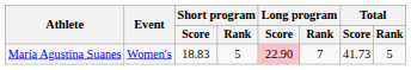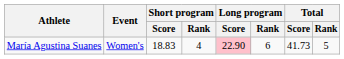 <table class="wikitable" style="font-size:90%;text-align:center">
 <tr>
 <th rowspan=2>Athlete</th>
 <th rowspan=2>Event</th>
 <th colspan=2>Short program</th>
 <th colspan=2>Long program</th>
 <th colspan=2>Total</th>
 </tr>
 <tr style=font-size:95%>
 <th>Score</th>
 <th>Rank</th>
 <th>Score</th>
 <th>Rank</th>
 <th>Score</th>
 <th>Rank</th>
 </tr>
 <tr>
 <td align=left><a href='#'>María Agustina Suanes</a></td>
 <td align=left><a href='#'>Women's</a></td>
 <td>18.83</td>
-<td>5</td>
+<td>4</td>
 <td style="background: pink;">22.90</td>
-<td>7</td>
+<td>6</td>
 <td>41.73</td>
 <td>5</td>
 </tr>
 </table>
